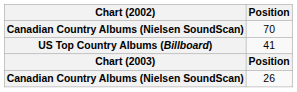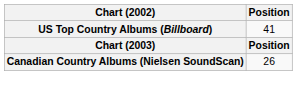 <table class="wikitable plainrowheaders" style="text-align:center">
 <tr>
 <th scope="col">Chart (2002)</th>
 <th scope="col">Position</th>
-</tr>
-<tr>
-<th scope="row">Canadian Country Albums (Nielsen SoundScan)</th>
-<td>70</td>
 </tr>
 <tr>
 <th scope="row">US Top Country Albums (<em>Billboard</em>)</th>
 <td>41</td>
 </tr>
 <tr>
 <th scope="col">Chart (2003)</th>
 <th scope="col">Position</th>
 </tr>
 <tr>
 <th scope="row">Canadian Country Albums (Nielsen SoundScan)</th>
 <td>26</td>
 </tr>
 </table>
